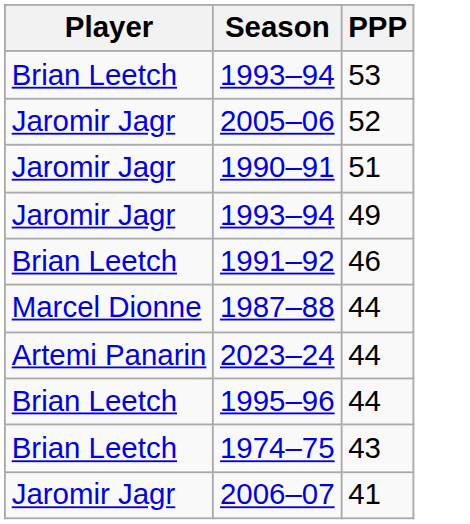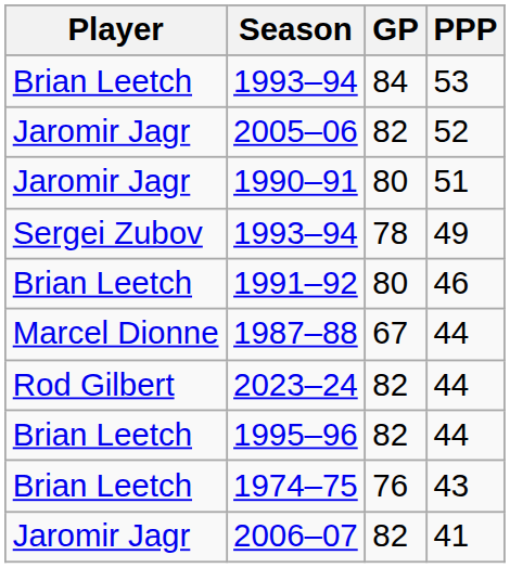 <table class="wikitable">
 <tr>
 <th>Player</th>
 <th>Season</th>
+<th>GP</th>
 <th>PPP</th>
 </tr>
 <tr>
 <td><a href='#'>Brian Leetch</a></td>
 <td><a href='#'>1993–94</a></td>
+<td>84</td>
 <td>53</td>
 </tr>
 <tr>
 <td><a href='#'>Jaromir Jagr</a></td>
 <td><a href='#'>2005–06</a></td>
+<td>82</td>
 <td>52</td>
 </tr>
 <tr>
 <td><a href='#'>Jaromir Jagr</a></td>
 <td><a href='#'>1990–91</a></td>
+<td>80</td>
 <td>51</td>
 </tr>
 <tr>
-<td><a href='#'>Jaromir Jagr</a></td>
+<td><a href='#'>Sergei Zubov</a></td>
 <td><a href='#'>1993–94</a></td>
+<td>78</td>
 <td>49</td>
 </tr>
 <tr>
 <td><a href='#'>Brian Leetch</a></td>
 <td><a href='#'>1991–92</a></td>
+<td>80</td>
 <td>46</td>
 </tr>
 <tr>
 <td><a href='#'>Marcel Dionne</a></td>
 <td><a href='#'>1987–88</a></td>
+<td>67</td>
 <td>44</td>
 </tr>
 <tr>
-<td><a href='#'>Artemi Panarin</a></td>
+<td><a href='#'>Rod Gilbert</a></td>
 <td><a href='#'>2023–24</a></td>
+<td>82</td>
 <td>44</td>
 </tr>
 <tr>
 <td><a href='#'>Brian Leetch</a></td>
 <td><a href='#'>1995–96</a></td>
+<td>82</td>
 <td>44</td>
 </tr>
 <tr>
 <td><a href='#'>Brian Leetch</a></td>
 <td><a href='#'>1974–75</a></td>
+<td>76</td>
 <td>43</td>
 </tr>
 <tr>
 <td><a href='#'>Jaromir Jagr</a></td>
 <td><a href='#'>2006–07</a></td>
+<td>82</td>
 <td>41</td>
 </tr>
 </table>
